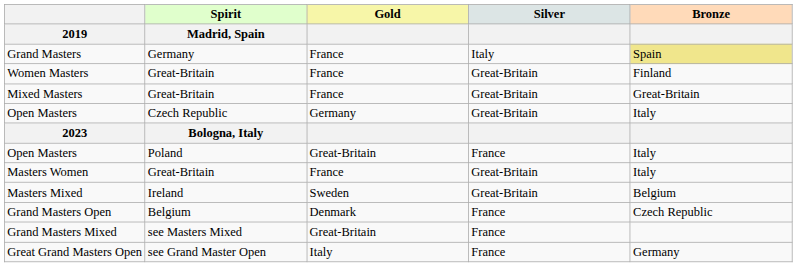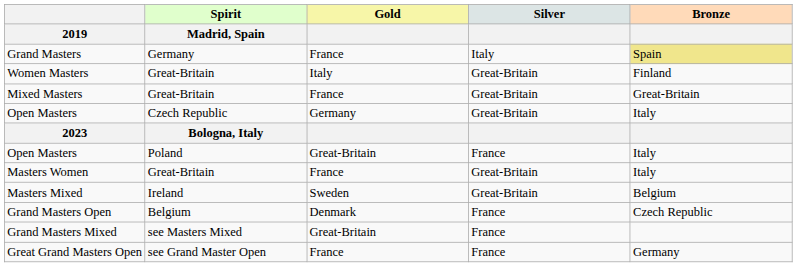 <table class="wikitable sortable">
 <tr bgcolor="#efefef" align="left">
 <th></th>
 <th width=200 style="background-color: #E0FFCC;"> Spirit</th>
 <th width=200 style="background-color: #F7F6A8;"> Gold</th>
 <th width=200 style="background-color: #DCE5E5;"> Silver</th>
 <th width=200 style="background-color: #FFDAB9;"> Bronze</th>
 </tr>
 <tr>
 <th>2019</th>
 <th>Madrid, Spain</th>
 <th></th>
 <th></th>
 <th></th>
 </tr>
 <tr>
 <td>Grand Masters</td>
 <td>Germany </td>
 <td>France </td>
 <td>Italy </td>
 <td style="background: khaki;">Spain </td>
 </tr>
 <tr>
 <td>Women Masters</td>
 <td>Great-Britain </td>
-<td>France </td>
+<td>Italy </td>
 <td>Great-Britain </td>
 <td>Finland </td>
 </tr>
 <tr>
 <td>Mixed Masters</td>
 <td>Great-Britain </td>
 <td>France </td>
 <td>Great-Britain </td>
 <td>Great-Britain </td>
 </tr>
 <tr>
 <td>Open Masters</td>
 <td>Czech Republic </td>
 <td>Germany </td>
 <td>Great-Britain </td>
 <td>Italy </td>
 </tr>
 <tr>
 <th>2023 </th>
 <th>Bologna, Italy</th>
 <th></th>
 <th></th>
 <th></th>
 </tr>
 <tr>
 <td>Open Masters</td>
 <td>Poland </td>
 <td>Great-Britain </td>
 <td>France </td>
 <td>Italy </td>
 </tr>
 <tr>
 <td>Masters Women</td>
 <td>Great-Britain </td>
 <td>France </td>
 <td>Great-Britain </td>
 <td>Italy </td>
 </tr>
 <tr>
 <td>Masters Mixed</td>
 <td>Ireland </td>
 <td>Sweden </td>
 <td>Great-Britain </td>
 <td>Belgium </td>
 </tr>
 <tr>
 <td>Grand Masters Open</td>
 <td>Belgium </td>
 <td>Denmark </td>
 <td>France </td>
 <td>Czech Republic </td>
 </tr>
 <tr>
 <td>Grand Masters Mixed</td>
 <td>see Masters Mixed</td>
 <td>Great-Britain </td>
 <td>France </td>
 <td></td>
 </tr>
 <tr>
 <td>Great Grand Masters Open</td>
 <td>see Grand Master Open</td>
-<td>Italy </td>
+<td>France </td>
 <td>France </td>
 <td>Germany </td>
 </tr>
 </table>
